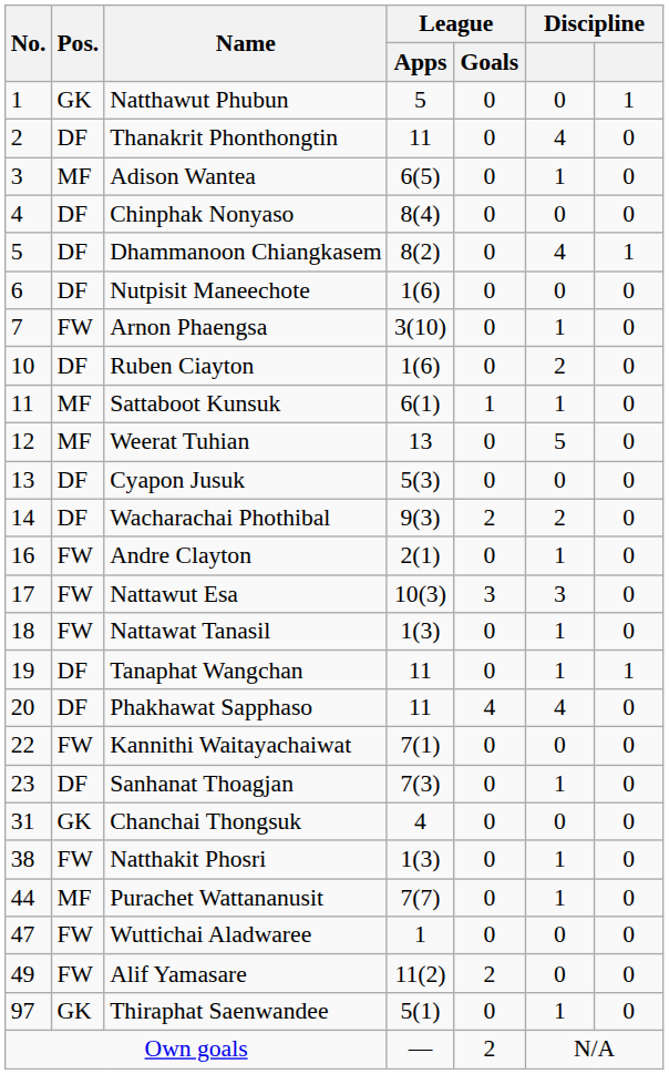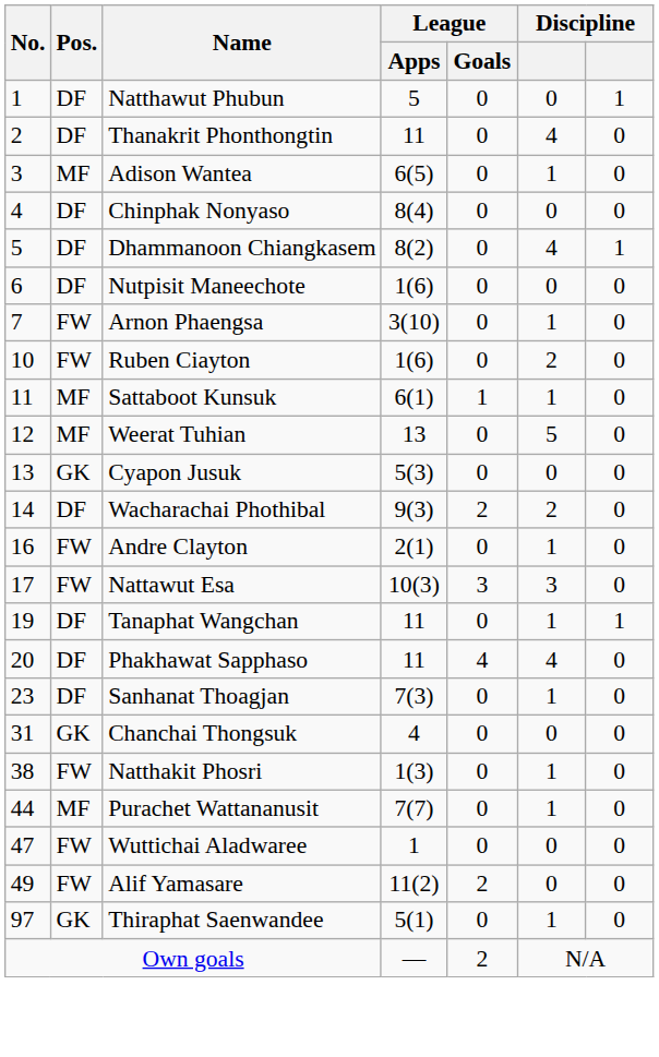 <table class="wikitable sortable" style="text-align:center">
 <tr>
 <th rowspan="2">No.</th>
 <th rowspan="2">Pos.</th>
 <th rowspan="2">Name</th>
 <th colspan="2" width="85">League</th>
 <th colspan="2" width="85">Discipline</th>
 </tr>
 <tr>
 <th>Apps</th>
 <th>Goals</th>
 <th></th>
 <th></th>
 </tr>
 <tr>
 <td align="left">1</td>
-<td align="left">GK</td>
+<td align="left">DF</td>
 <td align="left">Natthawut Phubun</td>
 <td>5</td>
 <td>0</td>
 <td>0</td>
 <td>1</td>
 </tr>
 <tr>
 <td align="left">2</td>
 <td align="left">DF</td>
 <td align="left">Thanakrit Phonthongtin</td>
 <td>11</td>
 <td>0</td>
 <td>4</td>
 <td>0</td>
 </tr>
 <tr>
 <td align="left">3</td>
 <td align="left">MF</td>
 <td align="left">Adison Wantea</td>
 <td>6(5)</td>
 <td>0</td>
 <td>1</td>
 <td>0</td>
 </tr>
 <tr>
 <td align="left">4</td>
 <td align="left">DF</td>
 <td align="left">Chinphak Nonyaso</td>
 <td>8(4)</td>
 <td>0</td>
 <td>0</td>
 <td>0</td>
 </tr>
 <tr>
 <td align="left">5</td>
 <td align="left">DF</td>
 <td align="left">Dhammanoon Chiangkasem</td>
 <td>8(2)</td>
 <td>0</td>
 <td>4</td>
 <td>1</td>
 </tr>
 <tr>
 <td align="left">6</td>
 <td align="left">DF</td>
 <td align="left">Nutpisit Maneechote</td>
 <td>1(6)</td>
 <td>0</td>
 <td>0</td>
 <td>0</td>
 </tr>
 <tr>
 <td align="left">7</td>
 <td align="left">FW</td>
 <td align="left">Arnon Phaengsa</td>
 <td>3(10)</td>
 <td>0</td>
 <td>1</td>
 <td>0</td>
 </tr>
 <tr>
 <td align="left">10</td>
-<td align="left">DF</td>
+<td align="left">FW</td>
 <td align="left">Ruben Ciayton</td>
 <td>1(6)</td>
 <td>0</td>
 <td>2</td>
 <td>0</td>
 </tr>
 <tr>
 <td align="left">11</td>
 <td align="left">MF</td>
 <td align="left">Sattaboot Kunsuk</td>
 <td>6(1)</td>
 <td>1</td>
 <td>1</td>
 <td>0</td>
 </tr>
 <tr>
 <td align="left">12</td>
 <td align="left">MF</td>
 <td align="left">Weerat Tuhian</td>
 <td>13</td>
 <td>0</td>
 <td>5</td>
 <td>0</td>
 </tr>
 <tr>
 <td align="left">13</td>
-<td align="left">DF</td>
+<td align="left">GK</td>
 <td align="left">Cyapon Jusuk</td>
 <td>5(3)</td>
 <td>0</td>
 <td>0</td>
 <td>0</td>
 </tr>
 <tr>
 <td align="left">14</td>
 <td align="left">DF</td>
 <td align="left">Wacharachai Phothibal</td>
 <td>9(3)</td>
 <td>2</td>
 <td>2</td>
 <td>0</td>
 </tr>
 <tr>
 <td align="left">16</td>
 <td align="left">FW</td>
 <td align="left">Andre Clayton</td>
 <td>2(1)</td>
 <td>0</td>
 <td>1</td>
 <td>0</td>
 </tr>
 <tr>
 <td align="left">17</td>
 <td align="left">FW</td>
 <td align="left">Nattawut Esa</td>
 <td>10(3)</td>
 <td>3</td>
 <td>3</td>
 <td>0</td>
 </tr>
 <tr>
-<td align="left">18</td>
-<td align="left">FW</td>
-<td align="left">Nattawat Tanasil</td>
-<td>1(3)</td>
-<td>0</td>
-<td>1</td>
-<td>0</td>
-</tr>
-<tr>
 <td align="left">19</td>
 <td align="left">DF</td>
 <td align="left">Tanaphat Wangchan</td>
 <td>11</td>
 <td>0</td>
 <td>1</td>
 <td>1</td>
 </tr>
 <tr>
 <td align="left">20</td>
 <td align="left">DF</td>
 <td align="left">Phakhawat Sapphaso</td>
 <td>11</td>
 <td>4</td>
 <td>4</td>
-<td>0</td>
-</tr>
-<tr>
-<td align="left">22</td>
-<td align="left">FW</td>
-<td align="left">Kannithi Waitayachaiwat</td>
-<td>7(1)</td>
-<td>0</td>
-<td>0</td>
 <td>0</td>
 </tr>
 <tr>
 <td align="left">23</td>
 <td align="left">DF</td>
 <td align="left">Sanhanat Thoagjan</td>
 <td>7(3)</td>
 <td>0</td>
 <td>1</td>
 <td>0</td>
 </tr>
 <tr>
 <td align="left">31</td>
 <td align="left">GK</td>
 <td align="left">Chanchai Thongsuk</td>
 <td>4</td>
 <td>0</td>
 <td>0</td>
 <td>0</td>
 </tr>
 <tr>
 <td align="left">38</td>
 <td align="left">FW</td>
 <td align="left">Natthakit Phosri</td>
 <td>1(3)</td>
 <td>0</td>
 <td>1</td>
 <td>0</td>
 </tr>
 <tr>
 <td align="left">44</td>
 <td align="left">MF</td>
 <td align="left">Purachet Wattananusit</td>
 <td>7(7)</td>
 <td>0</td>
 <td>1</td>
 <td>0</td>
 </tr>
 <tr>
 <td align="left">47</td>
 <td align="left">FW</td>
 <td align="left">Wuttichai Aladwaree</td>
 <td>1</td>
 <td>0</td>
 <td>0</td>
 <td>0</td>
 </tr>
 <tr>
 <td align="left">49</td>
 <td align="left">FW</td>
 <td align="left">Alif Yamasare</td>
 <td>11(2)</td>
 <td>2</td>
 <td>0</td>
 <td>0</td>
 </tr>
 <tr>
 <td align="left">97</td>
 <td align="left">GK</td>
 <td align="left">Thiraphat Saenwandee</td>
 <td>5(1)</td>
 <td>0</td>
 <td>1</td>
 <td>0</td>
 </tr>
 <tr>
 <td colspan="3" align="center"><a href='#'>Own goals</a></td>
 <td>—</td>
 <td>2</td>
 <td colspan=2>N/A</td>
 </tr>
 </table>
